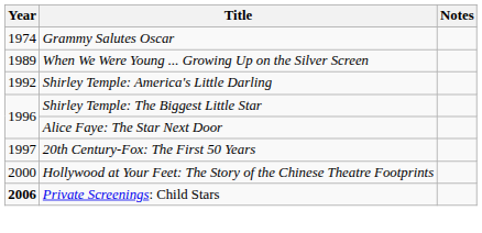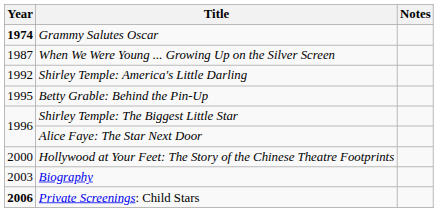 <table class="wikitable sortable">
 <tr>
 <th>Year</th>
 <th>Title</th>
 <th>Notes</th>
 </tr>
 <tr>
-<td>1974</td>
+<td><strong>1974</strong></td>
 <td><em>Grammy Salutes Oscar</em></td>
 <td></td>
 </tr>
 <tr>
-<td>1989</td>
+<td>1987</td>
 <td><em>When We Were Young ... Growing Up on the Silver Screen</em></td>
 <td></td>
 </tr>
 <tr>
 <td>1992</td>
 <td><em>Shirley Temple: America's Little Darling</em></td>
+<td></td>
+</tr>
+<tr>
+<td>1995</td>
+<td><em>Betty Grable: Behind the Pin-Up</em></td>
 <td></td>
 </tr>
 <tr>
 <td rowspan=2>1996</td>
 <td><em>Shirley Temple: The Biggest Little Star</em></td>
 <td></td>
 </tr>
 <tr>
 <td><em>Alice Faye: The Star Next Door</em></td>
 <td></td>
 </tr>
 <tr>
-<td>1997</td>
-<td><em>20th Century-Fox: The First 50 Years</em></td>
+<td>2000</td>
+<td><em>Hollywood at Your Feet: The Story of the Chinese Theatre Footprints</em></td>
 <td></td>
 </tr>
 <tr>
-<td>2000</td>
-<td><em>Hollywood at Your Feet: The Story of the Chinese Theatre Footprints</em></td>
+<td>2003</td>
+<td><em><a href='#'>Biography</a></em></td>
 <td></td>
 </tr>
 <tr>
 <td><strong>2006</strong></td>
 <td><em><a href='#'>Private Screenings</a></em>: Child Stars</td>
 <td></td>
 </tr>
 </table>
